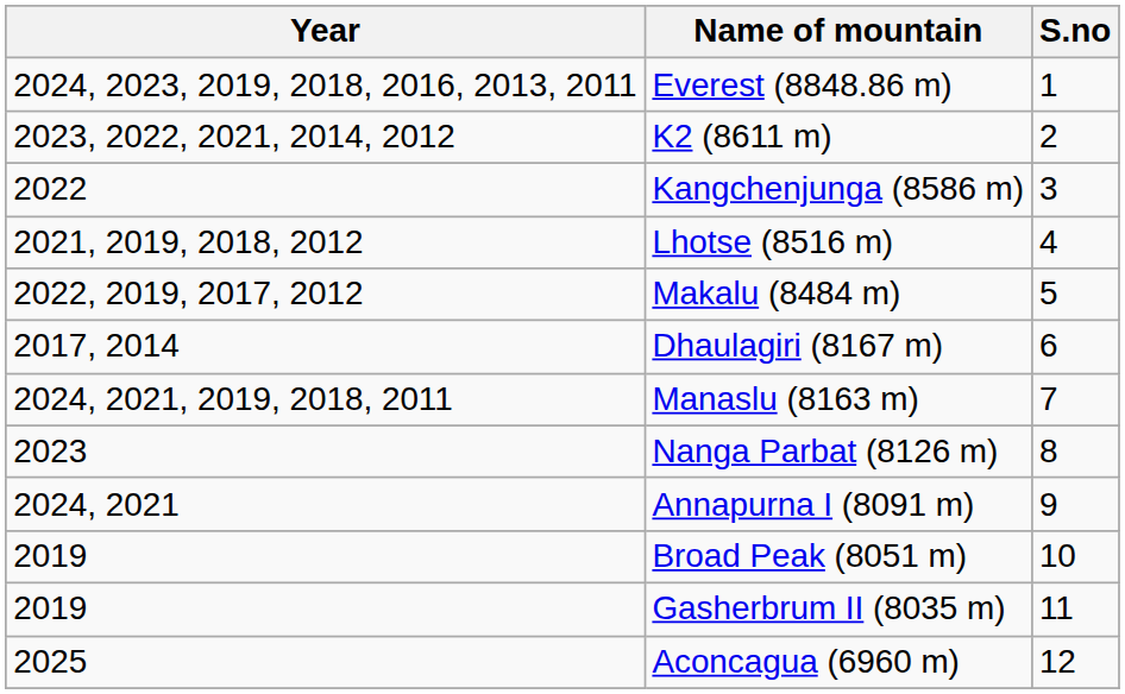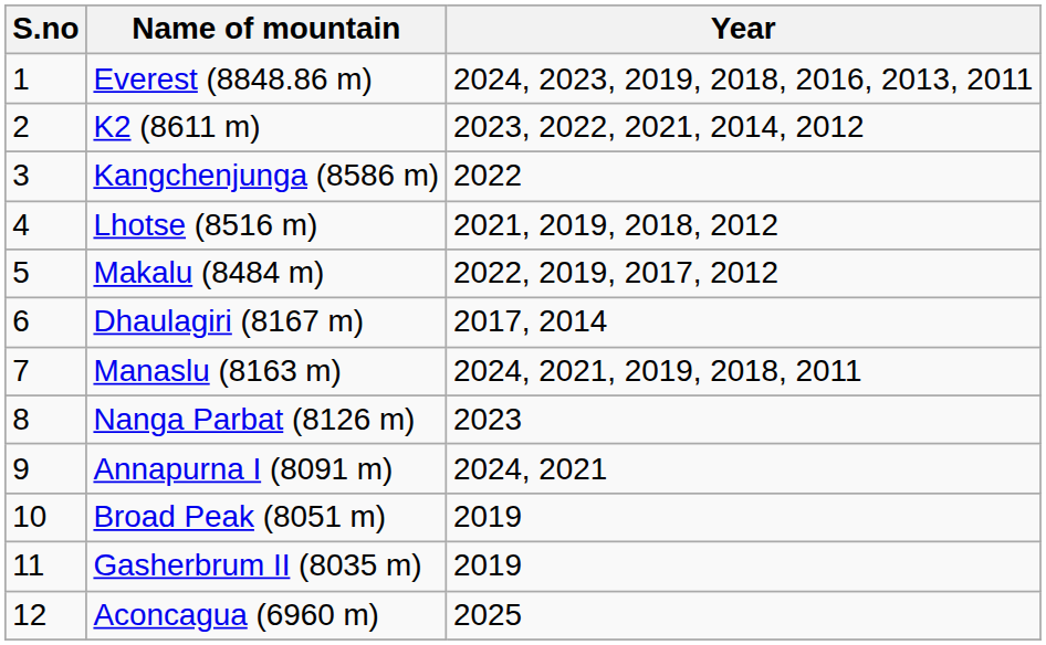 <table class="wikitable">
 <tr>
+<th><strong>S.no</strong></th>
+<th><strong>Name of mountain</strong></th>
 <th><strong>Year</strong></th>
-<th><strong>Name of mountain</strong></th>
-<th><strong>S.no</strong></th>
 </tr>
 <tr>
+<td>1</td>
+<td><a href='#'>Everest</a> (8848.86 m)</td>
 <td>2024, 2023, 2019, 2018, 2016, 2013, 2011</td>
-<td><a href='#'>Everest</a> (8848.86 m)</td>
-<td>1</td>
 </tr>
 <tr>
+<td>2</td>
+<td><a href='#'>K2</a> (8611 m)</td>
 <td>2023, 2022, 2021, 2014, 2012</td>
-<td><a href='#'>K2</a> (8611 m)</td>
-<td>2</td>
 </tr>
 <tr>
+<td>3</td>
+<td><a href='#'>Kangchenjunga</a> (8586 m)</td>
 <td>2022</td>
-<td><a href='#'>Kangchenjunga</a> (8586 m)</td>
-<td>3</td>
 </tr>
 <tr>
+<td>4</td>
+<td><a href='#'>Lhotse</a> (8516 m)</td>
 <td>2021, 2019, 2018, 2012</td>
-<td><a href='#'>Lhotse</a> (8516 m)</td>
-<td>4</td>
 </tr>
 <tr>
+<td>5</td>
+<td><a href='#'>Makalu</a> (8484 m)</td>
 <td>2022, 2019, 2017, 2012</td>
-<td><a href='#'>Makalu</a> (8484 m)</td>
-<td>5</td>
 </tr>
 <tr>
+<td>6</td>
+<td><a href='#'>Dhaulagiri</a> (8167 m)</td>
 <td>2017, 2014</td>
-<td><a href='#'>Dhaulagiri</a> (8167 m)</td>
-<td>6</td>
 </tr>
 <tr>
+<td>7</td>
+<td><a href='#'>Manaslu</a> (8163 m)</td>
 <td>2024, 2021, 2019, 2018, 2011</td>
-<td><a href='#'>Manaslu</a> (8163 m)</td>
-<td>7</td>
 </tr>
 <tr>
+<td>8</td>
+<td><a href='#'>Nanga Parbat</a> (8126 m)</td>
 <td>2023</td>
-<td><a href='#'>Nanga Parbat</a> (8126 m)</td>
-<td>8</td>
 </tr>
 <tr>
+<td>9</td>
+<td><a href='#'>Annapurna I</a> (8091 m)</td>
 <td>2024, 2021</td>
-<td><a href='#'>Annapurna I</a> (8091 m)</td>
-<td>9</td>
 </tr>
 <tr>
+<td>10</td>
+<td><a href='#'>Broad Peak</a> (8051 m)</td>
 <td>2019</td>
-<td><a href='#'>Broad Peak</a> (8051 m)</td>
-<td>10</td>
 </tr>
 <tr>
+<td>11</td>
+<td><a href='#'>Gasherbrum II</a> (8035 m)</td>
 <td>2019</td>
-<td><a href='#'>Gasherbrum II</a> (8035 m)</td>
-<td>11</td>
 </tr>
 <tr>
+<td>12</td>
+<td><a href='#'>Aconcagua</a> (6960 m)</td>
 <td>2025</td>
-<td><a href='#'>Aconcagua</a> (6960 m)</td>
-<td>12</td>
 </tr>
 </table>
